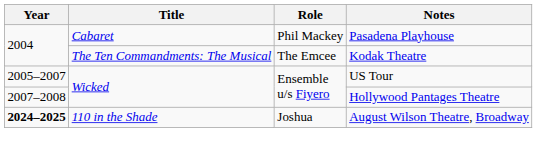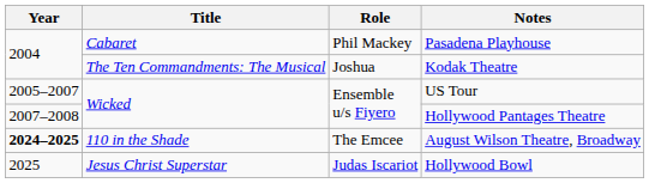 <table class="wikitable sortable">
 <tr>
 <th scope="col">Year</th>
 <th scope="col">Title</th>
 <th scope="col">Role</th>
 <th scope="col" class="unsortable">Notes</th>
 </tr>
 <tr>
 <td rowspan=2>2004</td>
 <td><em><a href='#'>Cabaret</a></em></td>
 <td>Phil Mackey</td>
 <td><a href='#'>Pasadena Playhouse</a></td>
 </tr>
 <tr>
 <td><em><a href='#'>The Ten Commandments: The Musical</a></em></td>
-<td>The Emcee</td>
+<td>Joshua</td>
 <td><a href='#'>Kodak Theatre</a></td>
 </tr>
 <tr>
 <td>2005–2007</td>
 <td rowspan=2><em><a href='#'>Wicked</a></em></td>
 <td rowspan=2>Ensemble<br>u/s <a href='#'>Fiyero</a></td>
 <td>US Tour</td>
 </tr>
 <tr>
 <td>2007–2008</td>
 <td><a href='#'>Hollywood Pantages Theatre</a></td>
 </tr>
 <tr>
 <td><strong>2024–2025</strong></td>
 <td><em><a href='#'>110 in the Shade</a></em></td>
-<td>Joshua</td>
+<td>The Emcee</td>
 <td><a href='#'>August Wilson Theatre</a>, <a href='#'>Broadway</a></td>
 </tr>
+<tr>
+<td>2025</td>
+<td><em><a href='#'>Jesus Christ Superstar</a></em></td>
+<td><a href='#'>Judas Iscariot</a></td>
+<td><a href='#'>Hollywood Bowl</a></td>
+</tr>
 </table>
